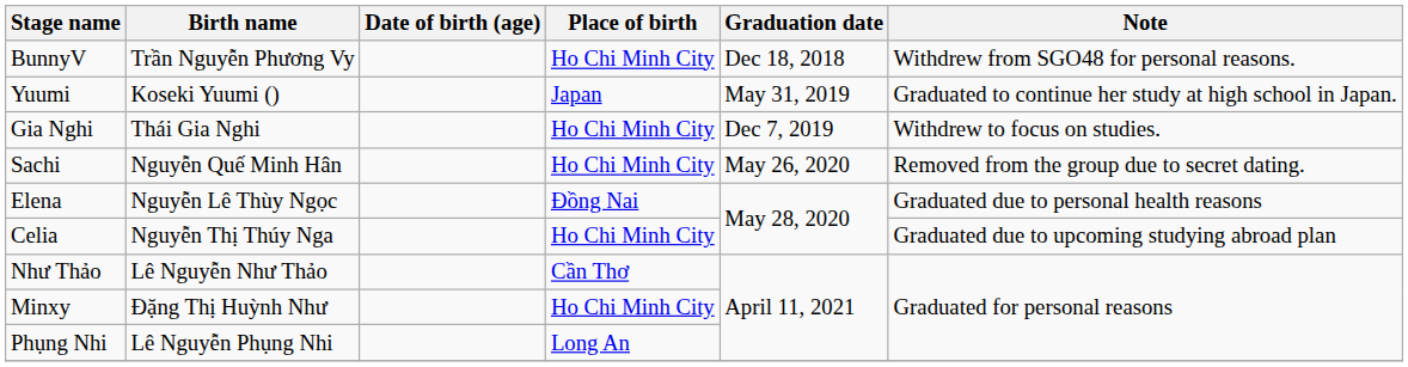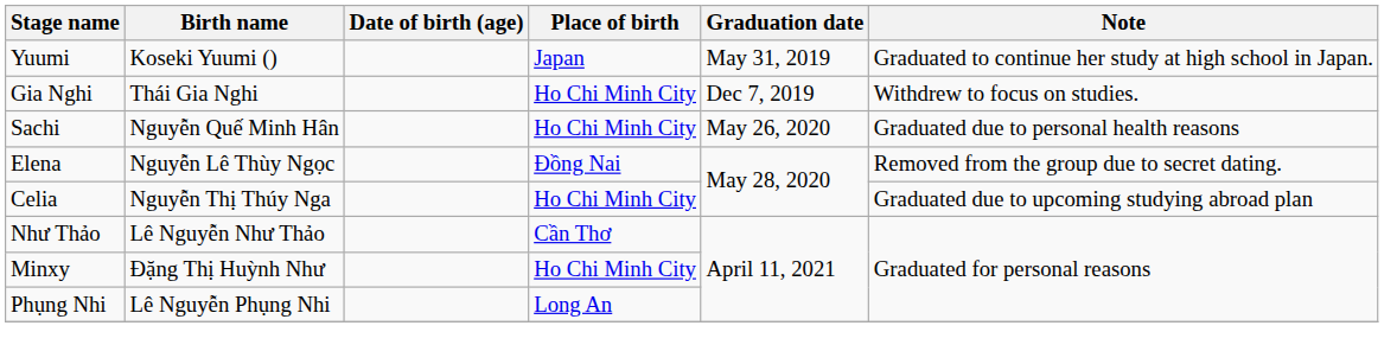 <table class="sortable wikitable">
 <tr>
 <th>Stage name</th>
 <th>Birth name</th>
 <th>Date of birth (age)</th>
 <th>Place of birth</th>
 <th>Graduation date</th>
 <th>Note</th>
-</tr>
-<tr>
-<td>BunnyV</td>
-<td>Trần Nguyễn Phương Vy</td>
-<td></td>
-<td><a href='#'>Ho Chi Minh City</a></td>
-<td>Dec 18, 2018</td>
-<td>Withdrew from SGO48 for personal reasons.</td>
 </tr>
 <tr>
 <td>Yuumi</td>
 <td>Koseki Yuumi ()</td>
 <td></td>
 <td><a href='#'>Japan</a></td>
 <td>May 31, 2019</td>
 <td>Graduated to continue her study at high school in Japan.</td>
 </tr>
 <tr>
 <td>Gia Nghi</td>
 <td>Thái Gia Nghi</td>
 <td></td>
 <td><a href='#'>Ho Chi Minh City</a></td>
 <td>Dec 7, 2019</td>
 <td>Withdrew to focus on studies.</td>
 </tr>
 <tr>
 <td>Sachi</td>
 <td>Nguyễn Quế Minh Hân</td>
 <td></td>
 <td><a href='#'>Ho Chi Minh City</a></td>
 <td>May 26, 2020</td>
-<td>Removed from the group due to secret dating.</td>
+<td>Graduated due to personal health reasons</td>
 </tr>
 <tr>
 <td>Elena</td>
 <td>Nguyễn Lê Thùy Ngọc</td>
 <td></td>
 <td><a href='#'>Đồng Nai</a></td>
 <td rowspan="2">May 28, 2020</td>
-<td>Graduated due to personal health reasons</td>
+<td>Removed from the group due to secret dating.</td>
 </tr>
 <tr>
 <td>Celia</td>
 <td>Nguyễn Thị Thúy Nga</td>
 <td></td>
 <td><a href='#'>Ho Chi Minh City</a></td>
 <td>Graduated due to upcoming studying abroad plan</td>
 </tr>
 <tr>
 <td>Như Thảo</td>
 <td>Lê Nguyễn Như Thảo</td>
 <td></td>
 <td><a href='#'>Cần Thơ</a></td>
 <td rowspan="3">April 11, 2021</td>
 <td rowspan="3">Graduated for personal reasons</td>
 </tr>
 <tr>
 <td>Minxy</td>
 <td>Đặng Thị Huỳnh Như</td>
 <td></td>
 <td><a href='#'>Ho Chi Minh City</a></td>
 </tr>
 <tr>
 <td>Phụng Nhi</td>
 <td>Lê Nguyễn Phụng Nhi</td>
 <td></td>
 <td><a href='#'>Long An</a></td>
 </tr>
 <tr>
 </tr>
 </table>
